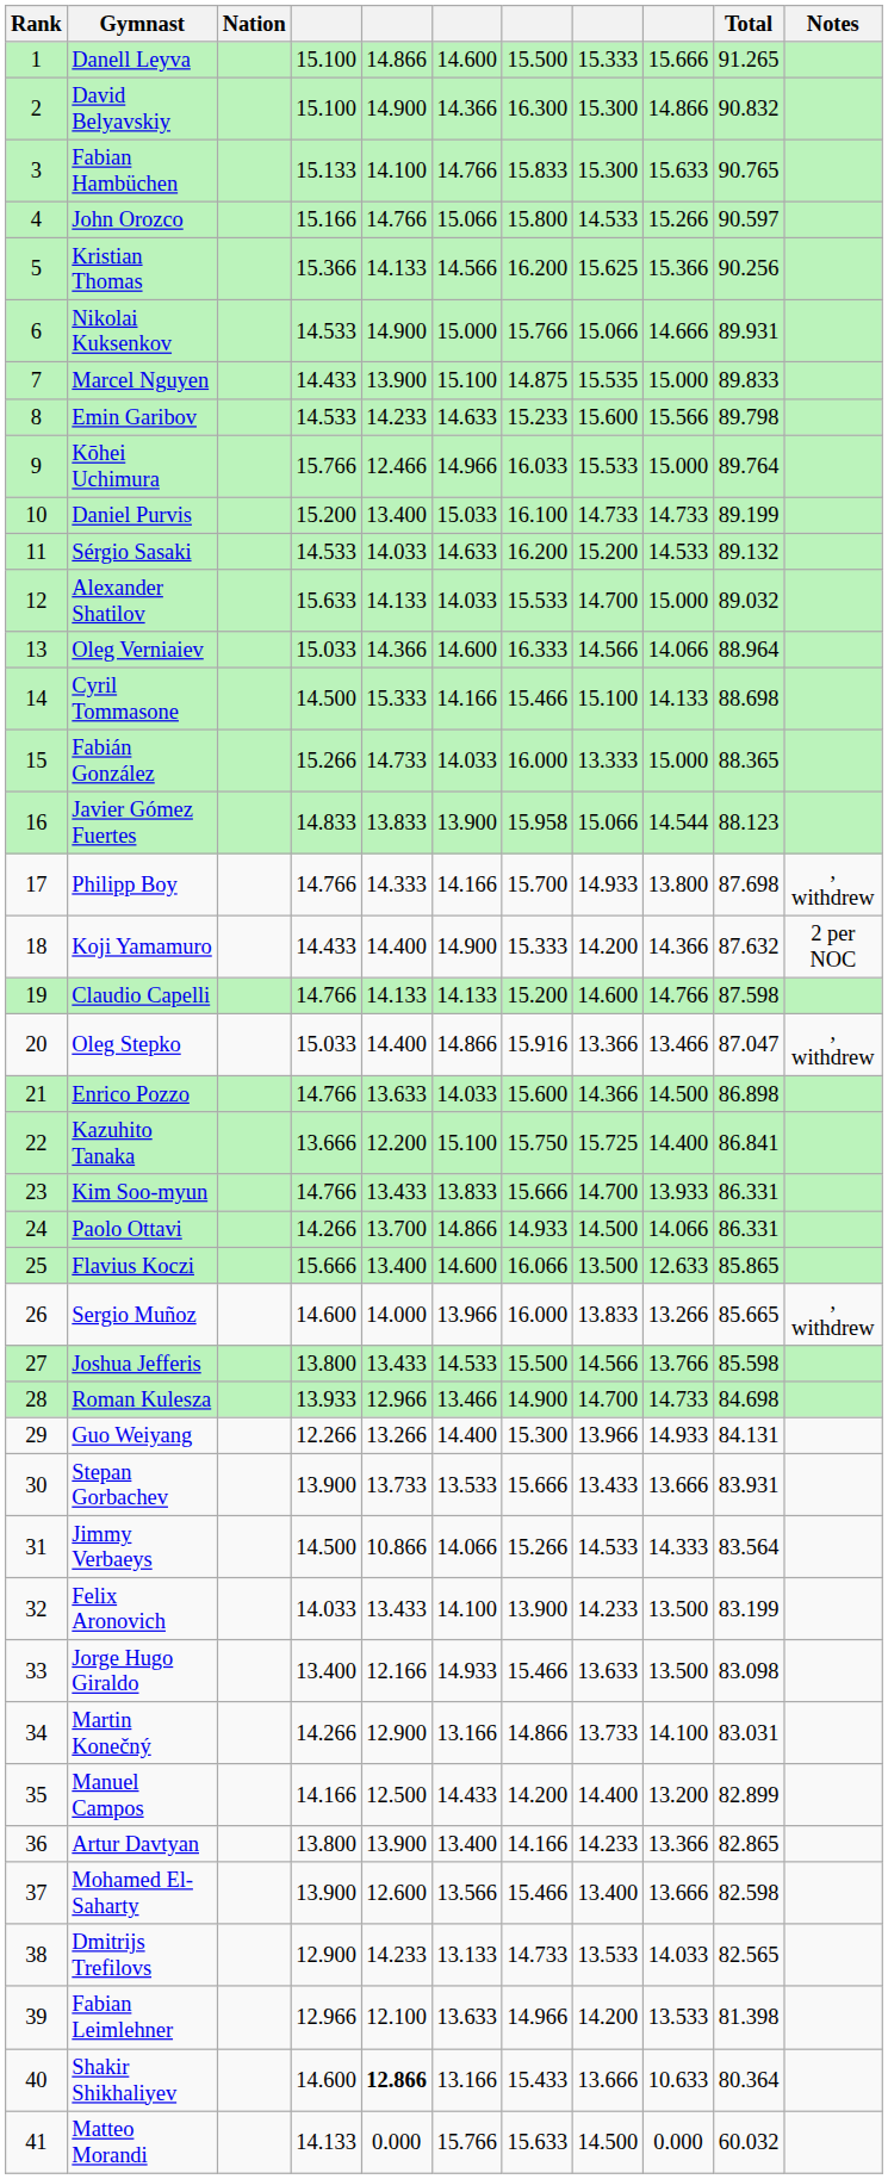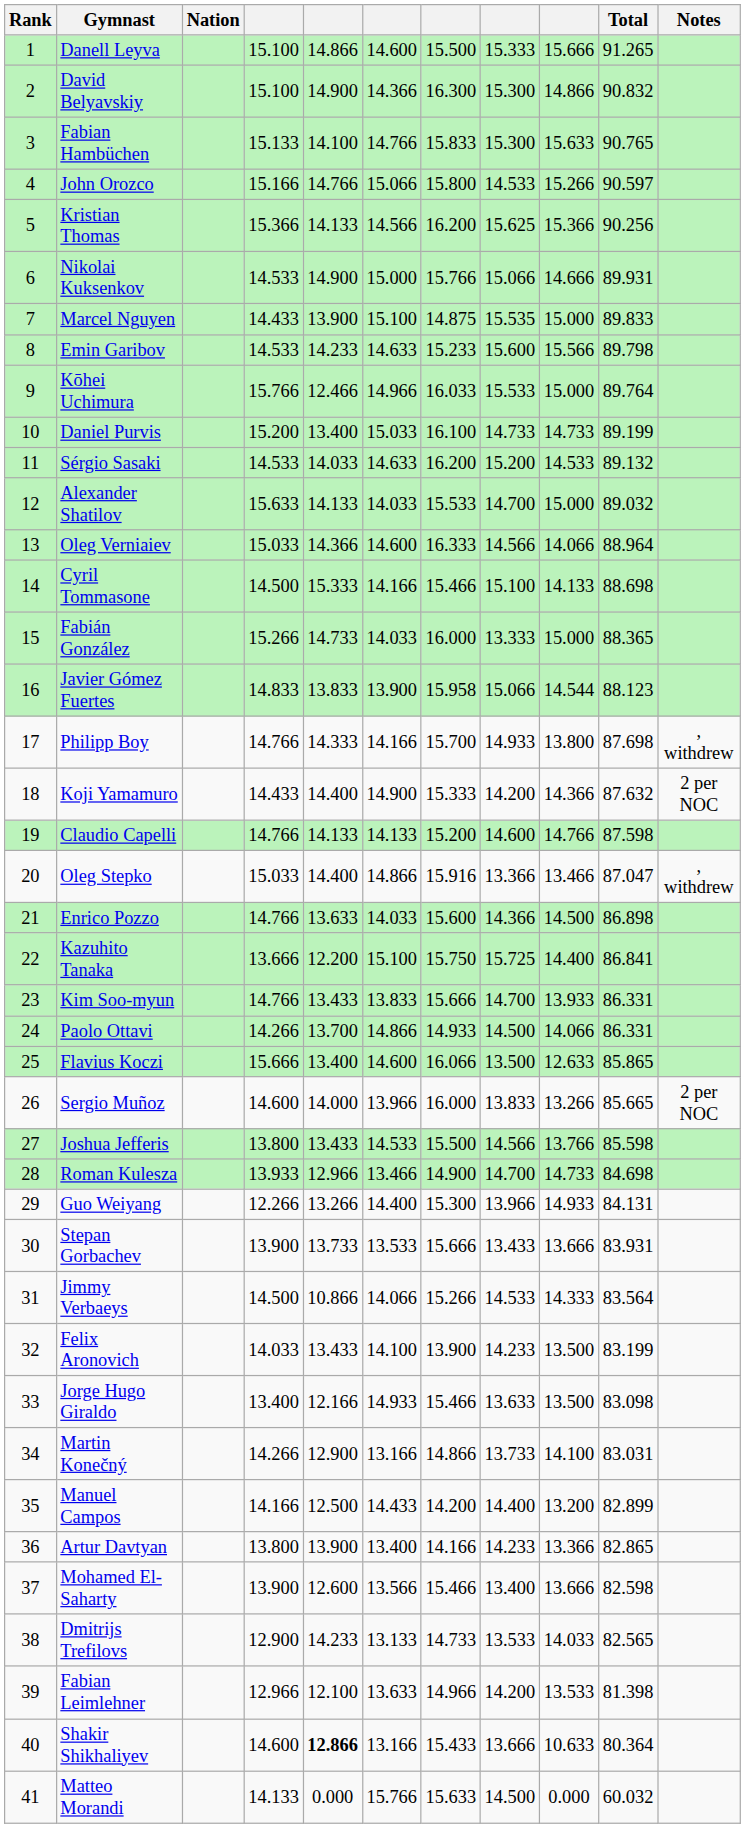 <table class="wikitable sortable" style="text-align:center; font-size:95%;">
 <tr>
 <th>Rank</th>
 <th>Gymnast</th>
 <th>Nation</th>
 <th></th>
 <th></th>
 <th></th>
 <th></th>
 <th></th>
 <th></th>
 <th>Total</th>
 <th>Notes</th>
 </tr>
 <tr bgcolor=bbf3bb>
 <td>1</td>
 <td align=left><a href='#'>Danell Leyva</a></td>
 <td align=left></td>
 <td>15.100</td>
 <td>14.866</td>
 <td>14.600</td>
 <td>15.500</td>
 <td>15.333</td>
 <td>15.666</td>
 <td>91.265</td>
 <td></td>
 </tr>
 <tr bgcolor=bbf3bb>
 <td>2</td>
 <td align=left><a href='#'>David Belyavskiy</a></td>
 <td align=left></td>
 <td>15.100</td>
 <td>14.900</td>
 <td>14.366</td>
 <td>16.300</td>
 <td>15.300</td>
 <td>14.866</td>
 <td>90.832</td>
 <td></td>
 </tr>
 <tr bgcolor=bbf3bb>
 <td>3</td>
 <td align=left><a href='#'>Fabian Hambüchen</a></td>
 <td align=left></td>
 <td>15.133</td>
 <td>14.100</td>
 <td>14.766</td>
 <td>15.833</td>
 <td>15.300</td>
 <td>15.633</td>
 <td>90.765</td>
 <td></td>
 </tr>
 <tr bgcolor=bbf3bb>
 <td>4</td>
 <td align=left><a href='#'>John Orozco</a></td>
 <td align=left></td>
 <td>15.166</td>
 <td>14.766</td>
 <td>15.066</td>
 <td>15.800</td>
 <td>14.533</td>
 <td>15.266</td>
 <td>90.597</td>
 <td></td>
 </tr>
 <tr bgcolor=bbf3bb>
 <td>5</td>
 <td align=left><a href='#'>Kristian Thomas</a></td>
 <td align=left></td>
 <td>15.366</td>
 <td>14.133</td>
 <td>14.566</td>
 <td>16.200</td>
 <td>15.625</td>
 <td>15.366</td>
 <td>90.256</td>
 <td></td>
 </tr>
 <tr bgcolor=bbf3bb>
 <td>6</td>
 <td align=left><a href='#'>Nikolai Kuksenkov</a></td>
 <td align="left"></td>
 <td>14.533</td>
 <td>14.900</td>
 <td>15.000</td>
 <td>15.766</td>
 <td>15.066</td>
 <td>14.666</td>
 <td>89.931</td>
 <td></td>
 </tr>
 <tr bgcolor=bbf3bb>
 <td>7</td>
 <td align=left><a href='#'>Marcel Nguyen</a></td>
 <td align=left></td>
 <td>14.433</td>
 <td>13.900</td>
 <td>15.100</td>
 <td>14.875</td>
 <td>15.535</td>
 <td>15.000</td>
 <td>89.833</td>
 <td></td>
 </tr>
 <tr bgcolor=bbf3bb>
 <td>8</td>
 <td align=left><a href='#'>Emin Garibov</a></td>
 <td align=left></td>
 <td>14.533</td>
 <td>14.233</td>
 <td>14.633</td>
 <td>15.233</td>
 <td>15.600</td>
 <td>15.566</td>
 <td>89.798</td>
 <td></td>
 </tr>
 <tr bgcolor=bbf3bb>
 <td>9</td>
 <td align=left><a href='#'>Kōhei Uchimura</a></td>
 <td align=left></td>
 <td>15.766</td>
 <td>12.466</td>
 <td>14.966</td>
 <td>16.033</td>
 <td>15.533</td>
 <td>15.000</td>
 <td>89.764</td>
 <td></td>
 </tr>
 <tr bgcolor=bbf3bb>
 <td>10</td>
 <td align=left><a href='#'>Daniel Purvis</a></td>
 <td align=left></td>
 <td>15.200</td>
 <td>13.400</td>
 <td>15.033</td>
 <td>16.100</td>
 <td>14.733</td>
 <td>14.733</td>
 <td>89.199</td>
 <td></td>
 </tr>
 <tr bgcolor=bbf3bb>
 <td>11</td>
 <td align=left><a href='#'>Sérgio Sasaki</a></td>
 <td align="left"></td>
 <td>14.533</td>
 <td>14.033</td>
 <td>14.633</td>
 <td>16.200</td>
 <td>15.200</td>
 <td>14.533</td>
 <td>89.132</td>
 <td></td>
 </tr>
 <tr bgcolor=bbf3bb>
 <td>12</td>
 <td align=left><a href='#'>Alexander Shatilov</a></td>
 <td align=left></td>
 <td>15.633</td>
 <td>14.133</td>
 <td>14.033</td>
 <td>15.533</td>
 <td>14.700</td>
 <td>15.000</td>
 <td>89.032</td>
 <td></td>
 </tr>
 <tr bgcolor=bbf3bb>
 <td>13</td>
 <td align=left><a href='#'>Oleg Verniaiev</a></td>
 <td align="left"></td>
 <td>15.033</td>
 <td>14.366</td>
 <td>14.600</td>
 <td>16.333</td>
 <td>14.566</td>
 <td>14.066</td>
 <td>88.964</td>
 <td></td>
 </tr>
 <tr bgcolor=bbf3bb>
 <td>14</td>
 <td align=left><a href='#'>Cyril Tommasone</a></td>
 <td align=left></td>
 <td>14.500</td>
 <td>15.333</td>
 <td>14.166</td>
 <td>15.466</td>
 <td>15.100</td>
 <td>14.133</td>
 <td>88.698</td>
 <td></td>
 </tr>
 <tr bgcolor=bbf3bb>
 <td>15</td>
 <td align=left><a href='#'>Fabián González</a></td>
 <td align=left></td>
 <td>15.266</td>
 <td>14.733</td>
 <td>14.033</td>
 <td>16.000</td>
 <td>13.333</td>
 <td>15.000</td>
 <td>88.365</td>
 <td></td>
 </tr>
 <tr bgcolor=bbf3bb>
 <td>16</td>
 <td align=left><a href='#'>Javier Gómez Fuertes</a></td>
 <td align=left></td>
 <td>14.833</td>
 <td>13.833</td>
 <td>13.900</td>
 <td>15.958</td>
 <td>15.066</td>
 <td>14.544</td>
 <td>88.123</td>
 <td></td>
 </tr>
 <tr>
 <td>17</td>
 <td align=left><a href='#'>Philipp Boy</a></td>
 <td align=left></td>
 <td>14.766</td>
 <td>14.333</td>
 <td>14.166</td>
 <td>15.700</td>
 <td>14.933</td>
 <td>13.800</td>
 <td>87.698</td>
 <td>, withdrew</td>
 </tr>
 <tr>
 <td>18</td>
 <td align=left><a href='#'>Koji Yamamuro</a></td>
 <td align=left></td>
 <td>14.433</td>
 <td>14.400</td>
 <td>14.900</td>
 <td>15.333</td>
 <td>14.200</td>
 <td>14.366</td>
 <td>87.632</td>
 <td>2 per NOC</td>
 </tr>
 <tr bgcolor=bbf3bb>
 <td>19</td>
 <td align=left><a href='#'>Claudio Capelli</a></td>
 <td align=left></td>
 <td>14.766</td>
 <td>14.133</td>
 <td>14.133</td>
 <td>15.200</td>
 <td>14.600</td>
 <td>14.766</td>
 <td>87.598</td>
 <td></td>
 </tr>
 <tr>
 <td>20</td>
 <td align=left><a href='#'>Oleg Stepko</a></td>
 <td align=left></td>
 <td>15.033</td>
 <td>14.400</td>
 <td>14.866</td>
 <td>15.916</td>
 <td>13.366</td>
 <td>13.466</td>
 <td>87.047</td>
 <td>, withdrew</td>
 </tr>
 <tr bgcolor=bbf3bb>
 <td>21</td>
 <td align=left><a href='#'>Enrico Pozzo</a></td>
 <td align=left></td>
 <td>14.766</td>
 <td>13.633</td>
 <td>14.033</td>
 <td>15.600</td>
 <td>14.366</td>
 <td>14.500</td>
 <td>86.898</td>
 <td></td>
 </tr>
 <tr bgcolor=bbf3bb>
 <td>22</td>
 <td align=left><a href='#'>Kazuhito Tanaka</a></td>
 <td align=left></td>
 <td>13.666</td>
 <td>12.200</td>
 <td>15.100</td>
 <td>15.750</td>
 <td>15.725</td>
 <td>14.400</td>
 <td>86.841</td>
 <td></td>
 </tr>
 <tr bgcolor=bbf3bb>
 <td>23</td>
 <td align=left><a href='#'>Kim Soo-myun</a></td>
 <td align=left></td>
 <td>14.766</td>
 <td>13.433</td>
 <td>13.833</td>
 <td>15.666</td>
 <td>14.700</td>
 <td>13.933</td>
 <td>86.331</td>
 <td></td>
 </tr>
 <tr bgcolor=bbf3bb>
 <td>24</td>
 <td align=left><a href='#'>Paolo Ottavi</a></td>
 <td align=left></td>
 <td>14.266</td>
 <td>13.700</td>
 <td>14.866</td>
 <td>14.933</td>
 <td>14.500</td>
 <td>14.066</td>
 <td>86.331</td>
 <td></td>
 </tr>
 <tr bgcolor=bbf3bb>
 <td>25</td>
 <td align=left><a href='#'>Flavius Koczi</a></td>
 <td align=left></td>
 <td>15.666</td>
 <td>13.400</td>
 <td>14.600</td>
 <td>16.066</td>
 <td>13.500</td>
 <td>12.633</td>
 <td>85.865</td>
 <td></td>
 </tr>
 <tr>
 <td>26</td>
 <td align=left><a href='#'>Sergio Muñoz</a></td>
 <td align=left></td>
 <td>14.600</td>
 <td>14.000</td>
 <td>13.966</td>
 <td>16.000</td>
 <td>13.833</td>
 <td>13.266</td>
 <td>85.665</td>
-<td>, withdrew</td>
+<td>2 per NOC</td>
 </tr>
 <tr bgcolor=bbf3bb>
 <td>27</td>
 <td align=left><a href='#'>Joshua Jefferis</a></td>
 <td align=left></td>
 <td>13.800</td>
 <td>13.433</td>
 <td>14.533</td>
 <td>15.500</td>
 <td>14.566</td>
 <td>13.766</td>
 <td>85.598</td>
 <td></td>
 </tr>
 <tr bgcolor=bbf3bb>
 <td>28</td>
 <td align=left><a href='#'>Roman Kulesza</a></td>
 <td align=left></td>
 <td>13.933</td>
 <td>12.966</td>
 <td>13.466</td>
 <td>14.900</td>
 <td>14.700</td>
 <td>14.733</td>
 <td>84.698</td>
 <td></td>
 </tr>
 <tr>
 <td>29</td>
 <td align=left><a href='#'>Guo Weiyang</a></td>
 <td align=left></td>
 <td>12.266</td>
 <td>13.266</td>
 <td>14.400</td>
 <td>15.300</td>
 <td>13.966</td>
 <td>14.933</td>
 <td>84.131</td>
 <td></td>
 </tr>
 <tr>
 <td>30</td>
 <td align=left><a href='#'>Stepan Gorbachev</a></td>
 <td align=left></td>
 <td>13.900</td>
 <td>13.733</td>
 <td>13.533</td>
 <td>15.666</td>
 <td>13.433</td>
 <td>13.666</td>
 <td>83.931</td>
 <td></td>
 </tr>
 <tr>
 <td>31</td>
 <td align=left><a href='#'>Jimmy Verbaeys</a></td>
 <td align=left></td>
 <td>14.500</td>
 <td>10.866</td>
 <td>14.066</td>
 <td>15.266</td>
 <td>14.533</td>
 <td>14.333</td>
 <td>83.564</td>
 <td></td>
 </tr>
 <tr>
 <td>32</td>
 <td align=left><a href='#'>Felix Aronovich</a></td>
 <td align=left></td>
 <td>14.033</td>
 <td>13.433</td>
 <td>14.100</td>
 <td>13.900</td>
 <td>14.233</td>
 <td>13.500</td>
 <td>83.199</td>
 <td></td>
 </tr>
 <tr>
 <td>33</td>
 <td align=left><a href='#'>Jorge Hugo Giraldo</a></td>
 <td align=left></td>
 <td>13.400</td>
 <td>12.166</td>
 <td>14.933</td>
 <td>15.466</td>
 <td>13.633</td>
 <td>13.500</td>
 <td>83.098</td>
 <td></td>
 </tr>
 <tr>
 <td>34</td>
 <td align=left><a href='#'>Martin Konečný</a></td>
 <td align=left></td>
 <td>14.266</td>
 <td>12.900</td>
 <td>13.166</td>
 <td>14.866</td>
 <td>13.733</td>
 <td>14.100</td>
 <td>83.031</td>
 <td></td>
 </tr>
 <tr>
 <td>35</td>
 <td align=left><a href='#'>Manuel Campos</a></td>
 <td align=left></td>
 <td>14.166</td>
 <td>12.500</td>
 <td>14.433</td>
 <td>14.200</td>
 <td>14.400</td>
 <td>13.200</td>
 <td>82.899</td>
 <td></td>
 </tr>
 <tr>
 <td>36</td>
 <td align=left><a href='#'>Artur Davtyan</a></td>
 <td align=left></td>
 <td>13.800</td>
 <td>13.900</td>
 <td>13.400</td>
 <td>14.166</td>
 <td>14.233</td>
 <td>13.366</td>
 <td>82.865</td>
 <td></td>
 </tr>
 <tr>
 <td>37</td>
 <td align=left><a href='#'>Mohamed El-Saharty</a></td>
 <td align=left></td>
 <td>13.900</td>
 <td>12.600</td>
 <td>13.566</td>
 <td>15.466</td>
 <td>13.400</td>
 <td>13.666</td>
 <td>82.598</td>
 <td></td>
 </tr>
 <tr>
 <td>38</td>
 <td align=left><a href='#'>Dmitrijs Trefilovs</a></td>
 <td align=left></td>
 <td>12.900</td>
 <td>14.233</td>
 <td>13.133</td>
 <td>14.733</td>
 <td>13.533</td>
 <td>14.033</td>
 <td>82.565</td>
 <td></td>
 </tr>
 <tr>
 <td>39</td>
 <td align=left><a href='#'>Fabian Leimlehner</a></td>
 <td align=left></td>
 <td>12.966</td>
 <td>12.100</td>
 <td>13.633</td>
 <td>14.966</td>
 <td>14.200</td>
 <td>13.533</td>
 <td>81.398</td>
 <td></td>
 </tr>
 <tr>
 <td>40</td>
 <td align=left><a href='#'>Shakir Shikhaliyev</a></td>
 <td align=left></td>
 <td>14.600</td>
 <td><strong>12.866</strong></td>
 <td>13.166</td>
 <td>15.433</td>
 <td>13.666</td>
 <td>10.633</td>
 <td>80.364</td>
 <td></td>
 </tr>
 <tr>
 <td>41</td>
 <td align=left><a href='#'>Matteo Morandi</a></td>
 <td align=left></td>
 <td>14.133</td>
 <td>0.000</td>
 <td>15.766</td>
 <td>15.633</td>
 <td>14.500</td>
 <td>0.000</td>
 <td>60.032</td>
 <td></td>
 </tr>
 </table>
